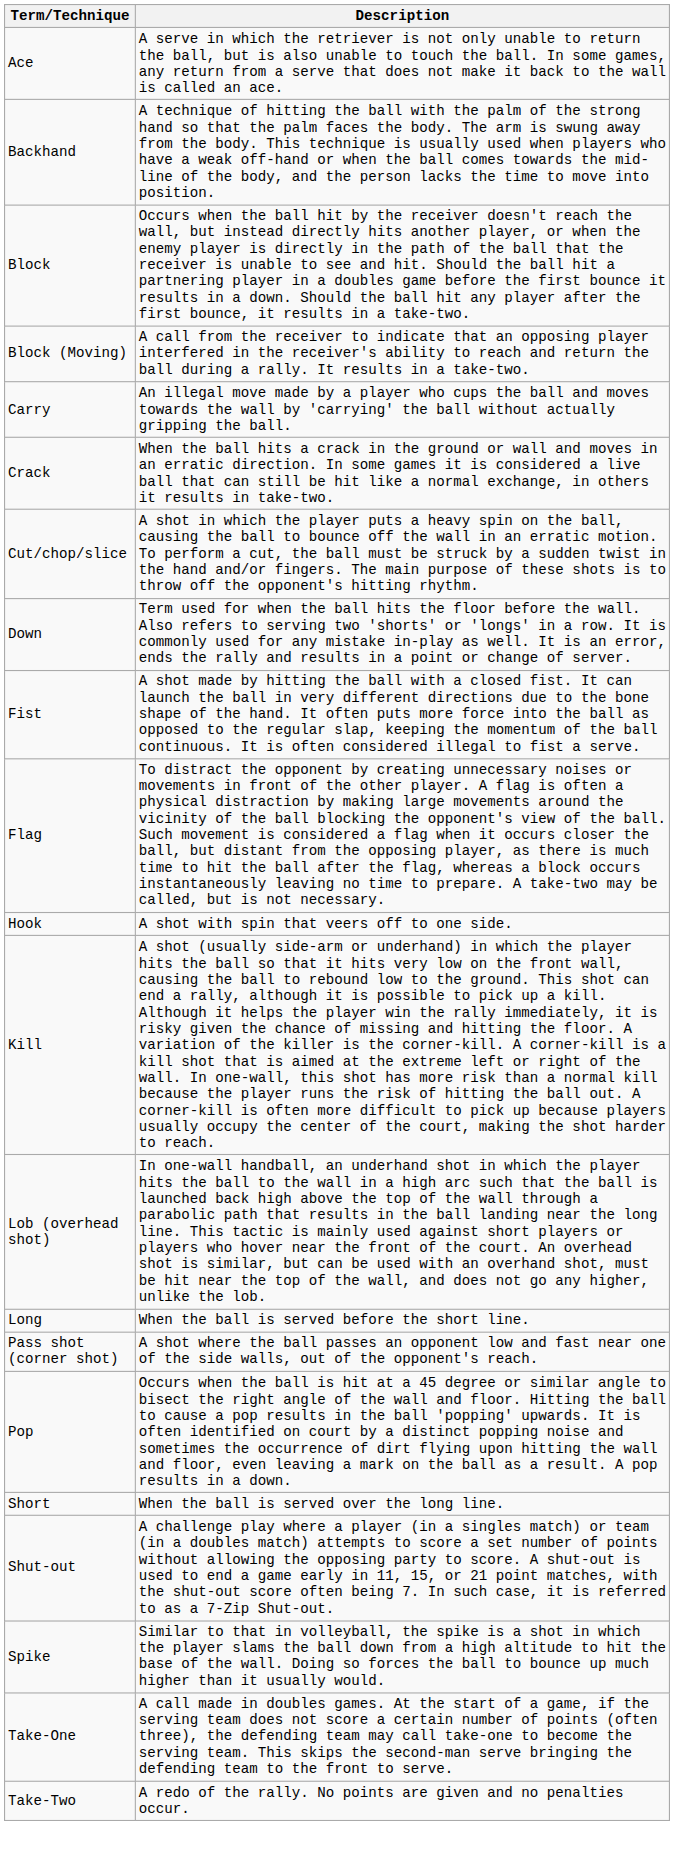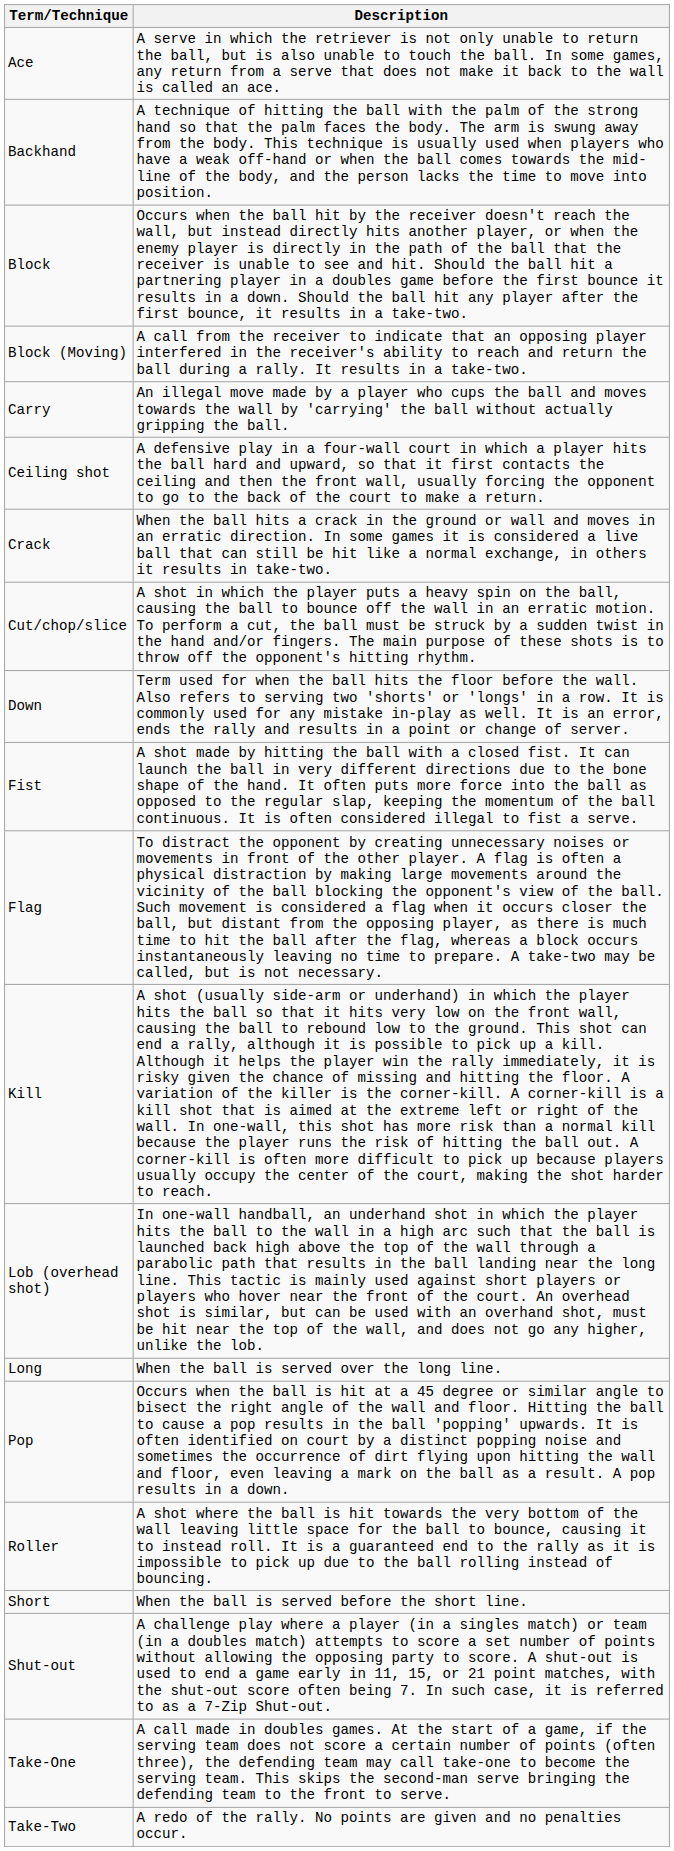 <table class="wikitable">
 <tr>
 <th>Term/Technique</th>
 <th>Description</th>
 </tr>
 <tr>
 <td>Ace</td>
 <td>A serve in which the retriever is not only unable to return the ball, but is also unable to touch the ball. In some games, any return from a serve that does not make it back to the wall is called an ace.</td>
 </tr>
 <tr>
 <td>Backhand</td>
 <td>A technique of hitting the ball with the palm of the strong hand so that the palm faces the body. The arm is swung away from the body. This technique is usually used when players who have a weak off-hand or when the ball comes towards the mid-line of the body, and the person lacks the time to move into position.</td>
 </tr>
 <tr>
 <td>Block</td>
 <td>Occurs when the ball hit by the receiver doesn't reach the wall, but instead directly hits another player, or when the enemy player is directly in the path of the ball that the receiver is unable to see and hit. Should the ball hit a partnering player in a doubles game before the first bounce it results in a down. Should the ball hit any player after the first bounce, it results in a take-two.</td>
 </tr>
 <tr>
 <td>Block (Moving)</td>
 <td>A call from the receiver to indicate that an opposing player interfered in the receiver's ability to reach and return the ball during a rally. It results in a take-two.</td>
 </tr>
 <tr>
 <td>Carry</td>
 <td>An illegal move made by a player who cups the ball and moves towards the wall by 'carrying' the ball without actually gripping the ball.</td>
 </tr>
 <tr>
+<td>Ceiling shot</td>
+<td>A defensive play in a four-wall court in which a player hits the ball hard and upward, so that it first contacts the ceiling and then the front wall, usually forcing the opponent to go to the back of the court to make a return.</td>
+</tr>
+<tr>
 <td>Crack</td>
 <td>When the ball hits a crack in the ground or wall and moves in an erratic direction. In some games it is considered a live ball that can still be hit like a normal exchange, in others it results in take-two.</td>
 </tr>
 <tr>
 <td>Cut/chop/slice</td>
 <td>A shot in which the player puts a heavy spin on the ball, causing the ball to bounce off the wall in an erratic motion. To perform a cut, the ball must be struck by a sudden twist in the hand and/or fingers. The main purpose of these shots is to throw off the opponent's hitting rhythm.</td>
 </tr>
 <tr>
 <td>Down</td>
 <td>Term used for when the ball hits the floor before the wall. Also refers to serving two 'shorts' or 'longs' in a row. It is commonly used for any mistake in-play as well. It is an error, ends the rally and results in a point or change of server.</td>
 </tr>
 <tr>
 <td>Fist</td>
 <td>A shot made by hitting the ball with a closed fist. It can launch the ball in very different directions due to the bone shape of the hand. It often puts more force into the ball as opposed to the regular slap, keeping the momentum of the ball continuous. It is often considered illegal to fist a serve.</td>
 </tr>
 <tr>
 <td>Flag</td>
 <td>To distract the opponent by creating unnecessary noises or movements in front of the other player. A flag is often a physical distraction by making large movements around the vicinity of the ball blocking the opponent's view of the ball. Such movement is considered a flag when it occurs closer the ball, but distant from the opposing player, as there is much time to hit the ball after the flag, whereas a block occurs instantaneously leaving no time to prepare. A take-two may be called, but is not necessary.</td>
 </tr>
 <tr>
-<td>Hook</td>
-<td>A shot with spin that veers off to one side.</td>
-</tr>
-<tr>
 <td>Kill</td>
 <td>A shot (usually side-arm or underhand) in which the player hits the ball so that it hits very low on the front wall, causing the ball to rebound low to the ground. This shot can end a rally, although it is possible to pick up a kill. Although it helps the player win the rally immediately, it is risky given the chance of missing and hitting the floor. A variation of the killer is the corner-kill. A corner-kill is a kill shot that is aimed at the extreme left or right of the wall.  In one-wall, this shot has more risk than a normal kill because the player runs the risk of hitting the ball out. A corner-kill is often more difficult to pick up because players usually occupy the center of the court, making the shot harder to reach.</td>
 </tr>
 <tr>
 <td>Lob (overhead shot)</td>
 <td>In one-wall handball, an underhand shot in which the player hits the ball to the wall in a high arc such that the ball is launched back high above the top of the wall through a parabolic path that results in the ball landing near the long line. This tactic is mainly used against short players or players who hover near the front of the court. An overhead shot is similar, but can be used with an overhand shot, must be hit near the top of the wall, and does not go any higher, unlike the lob.</td>
 </tr>
 <tr>
 <td>Long</td>
-<td>When the ball is served before the short line.</td>
-</tr>
-<tr>
-<td>Pass shot (corner shot)</td>
-<td>A shot where the ball passes an opponent low and fast near one of the side walls, out of the opponent's reach.</td>
+<td>When the ball is served over the long line.</td>
 </tr>
 <tr>
 <td>Pop</td>
 <td>Occurs when the ball is hit at a 45 degree or similar angle to bisect the right angle of the wall and floor. Hitting the ball to cause a pop results in the ball 'popping' upwards. It is often identified on court by a distinct popping noise and sometimes the occurrence of dirt flying upon hitting the wall and floor, even leaving a mark on the ball as a result. A pop results in a down.</td>
 </tr>
 <tr>
+<td>Roller</td>
+<td>A shot where the ball is hit towards the very bottom of the wall leaving little space for the ball to bounce, causing it to instead roll. It is a guaranteed end to the rally as it is impossible to pick up due to the ball rolling instead of bouncing.</td>
+</tr>
+<tr>
 <td>Short</td>
-<td>When the ball is served over the long line.</td>
+<td>When the ball is served before the short line.</td>
 </tr>
 <tr>
 <td>Shut-out</td>
 <td>A challenge play where a player (in a singles match) or team (in a doubles match) attempts to score a set number of points without allowing the opposing party to score. A shut-out is used to end a game early in 11, 15, or 21 point matches, with the shut-out score often being 7. In such case, it is referred to as a 7-Zip Shut-out.</td>
-</tr>
-<tr>
-<td>Spike</td>
-<td>Similar to that in volleyball, the spike is a shot in which the player slams the ball down from a high altitude to hit the base of the wall. Doing so forces the ball to bounce up much higher than it usually would.</td>
 </tr>
 <tr>
 <td>Take-One</td>
 <td>A call made in doubles games. At the start of a game, if the serving team does not score a certain number of points (often three), the defending team may call take-one to become the serving team. This skips the second-man serve bringing the defending team to the front to serve.</td>
 </tr>
 <tr>
 <td>Take-Two</td>
 <td>A redo of the rally. No points are given and no penalties occur.</td>
 </tr>
 </table>
